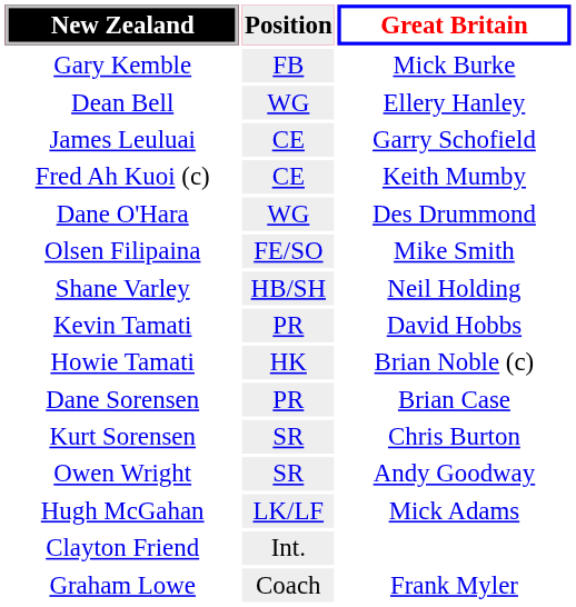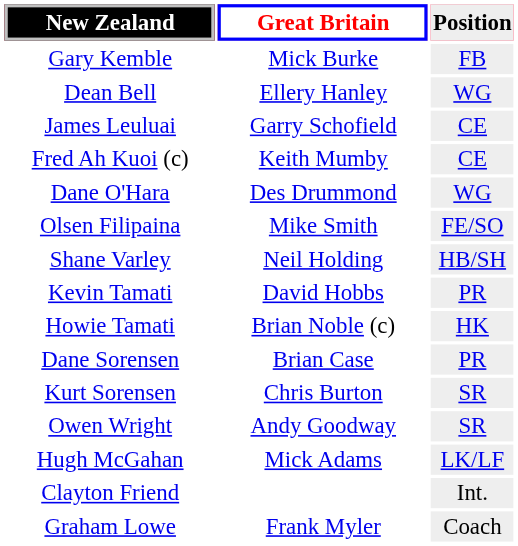 <table align=right style="font-size:90%; margin-left:1em">
 <tr bgcolor=#FF0033>
 <th align="centre" width="126" style="border: 2px solid silver; background: black; color: white">New Zealand</th>
+<th align="centre" width="126" style="border: 2px solid blue; background: white; color: red">Great Britain</th>
 <th align="center" style="background: #eeeeee; color: black">Position</th>
-<th align="centre" width="126" style="border: 2px solid blue; background: white; color: red">Great Britain</th>
 </tr>
 <tr>
 <td align="center"><a href='#'>Gary Kemble</a></td>
+<td align="center"><a href='#'>Mick Burke</a></td>
 <td align="center" style="background: #eeeeee"><a href='#'>FB</a></td>
-<td align="center"><a href='#'>Mick Burke</a></td>
 </tr>
 <tr>
 <td align="center"><a href='#'>Dean Bell</a></td>
+<td align="center"><a href='#'>Ellery Hanley</a></td>
 <td align="center" style="background: #eeeeee"><a href='#'>WG</a></td>
-<td align="center"><a href='#'>Ellery Hanley</a></td>
 </tr>
 <tr>
 <td align="center"><a href='#'>James Leuluai</a></td>
+<td align="center"><a href='#'>Garry Schofield</a></td>
 <td align="center" style="background: #eeeeee"><a href='#'>CE</a></td>
-<td align="center"><a href='#'>Garry Schofield</a></td>
 </tr>
 <tr>
 <td align="center"><a href='#'>Fred Ah Kuoi</a> (c)</td>
+<td align="center"><a href='#'>Keith Mumby</a></td>
 <td align="center" style="background: #eeeeee"><a href='#'>CE</a></td>
-<td align="center"><a href='#'>Keith Mumby</a></td>
 </tr>
 <tr>
 <td align="center"><a href='#'>Dane O'Hara</a></td>
+<td align="center"><a href='#'>Des Drummond</a></td>
 <td align="center" style="background: #eeeeee"><a href='#'>WG</a></td>
-<td align="center"><a href='#'>Des Drummond</a></td>
 </tr>
 <tr>
 <td align="center"><a href='#'>Olsen Filipaina</a></td>
+<td align="center"><a href='#'>Mike Smith</a></td>
 <td align="center" style="background: #eeeeee"><a href='#'>FE/SO</a></td>
-<td align="center"><a href='#'>Mike Smith</a></td>
 </tr>
 <tr>
 <td align="center"><a href='#'>Shane Varley</a></td>
+<td align="center"><a href='#'>Neil Holding</a></td>
 <td align="center" style="background: #eeeeee"><a href='#'>HB/SH</a></td>
-<td align="center"><a href='#'>Neil Holding</a></td>
 </tr>
 <tr>
 <td align="center"><a href='#'>Kevin Tamati</a></td>
+<td align="center"><a href='#'>David Hobbs</a></td>
 <td align="center" style="background: #eeeeee"><a href='#'>PR</a></td>
-<td align="center"><a href='#'>David Hobbs</a></td>
 </tr>
 <tr>
 <td align="center"><a href='#'>Howie Tamati</a></td>
+<td align="center"><a href='#'>Brian Noble</a> (c)</td>
 <td align="center" style="background: #eeeeee"><a href='#'>HK</a></td>
-<td align="center"><a href='#'>Brian Noble</a> (c)</td>
 </tr>
 <tr>
 <td align="center"><a href='#'>Dane Sorensen</a></td>
+<td align="center"><a href='#'>Brian Case</a></td>
 <td align="center" style="background: #eeeeee"><a href='#'>PR</a></td>
-<td align="center"><a href='#'>Brian Case</a></td>
 </tr>
 <tr>
 <td align="center"><a href='#'>Kurt Sorensen</a></td>
+<td align="center"><a href='#'>Chris Burton</a></td>
 <td align="center" style="background: #eeeeee"><a href='#'>SR</a></td>
-<td align="center"><a href='#'>Chris Burton</a></td>
 </tr>
 <tr>
 <td align="center"><a href='#'>Owen Wright</a></td>
+<td align="center"><a href='#'>Andy Goodway</a></td>
 <td align="center" style="background: #eeeeee"><a href='#'>SR</a></td>
-<td align="center"><a href='#'>Andy Goodway</a></td>
 </tr>
 <tr>
 <td align="center"><a href='#'>Hugh McGahan</a></td>
+<td align="center"><a href='#'>Mick Adams</a></td>
 <td align="center" style="background: #eeeeee"><a href='#'>LK/LF</a></td>
-<td align="center"><a href='#'>Mick Adams</a></td>
 </tr>
 <tr>
 <td align="center"><a href='#'>Clayton Friend</a></td>
+<td align="center"></td>
 <td align="center" style="background: #eeeeee">Int.</td>
-<td align="center"></td>
 </tr>
 <tr>
 <td align="center"><a href='#'>Graham Lowe</a></td>
+<td align="center"><a href='#'>Frank Myler</a></td>
 <td align="center" style="background: #eeeeee">Coach</td>
-<td align="center"><a href='#'>Frank Myler</a></td>
 </tr>
 </table>
